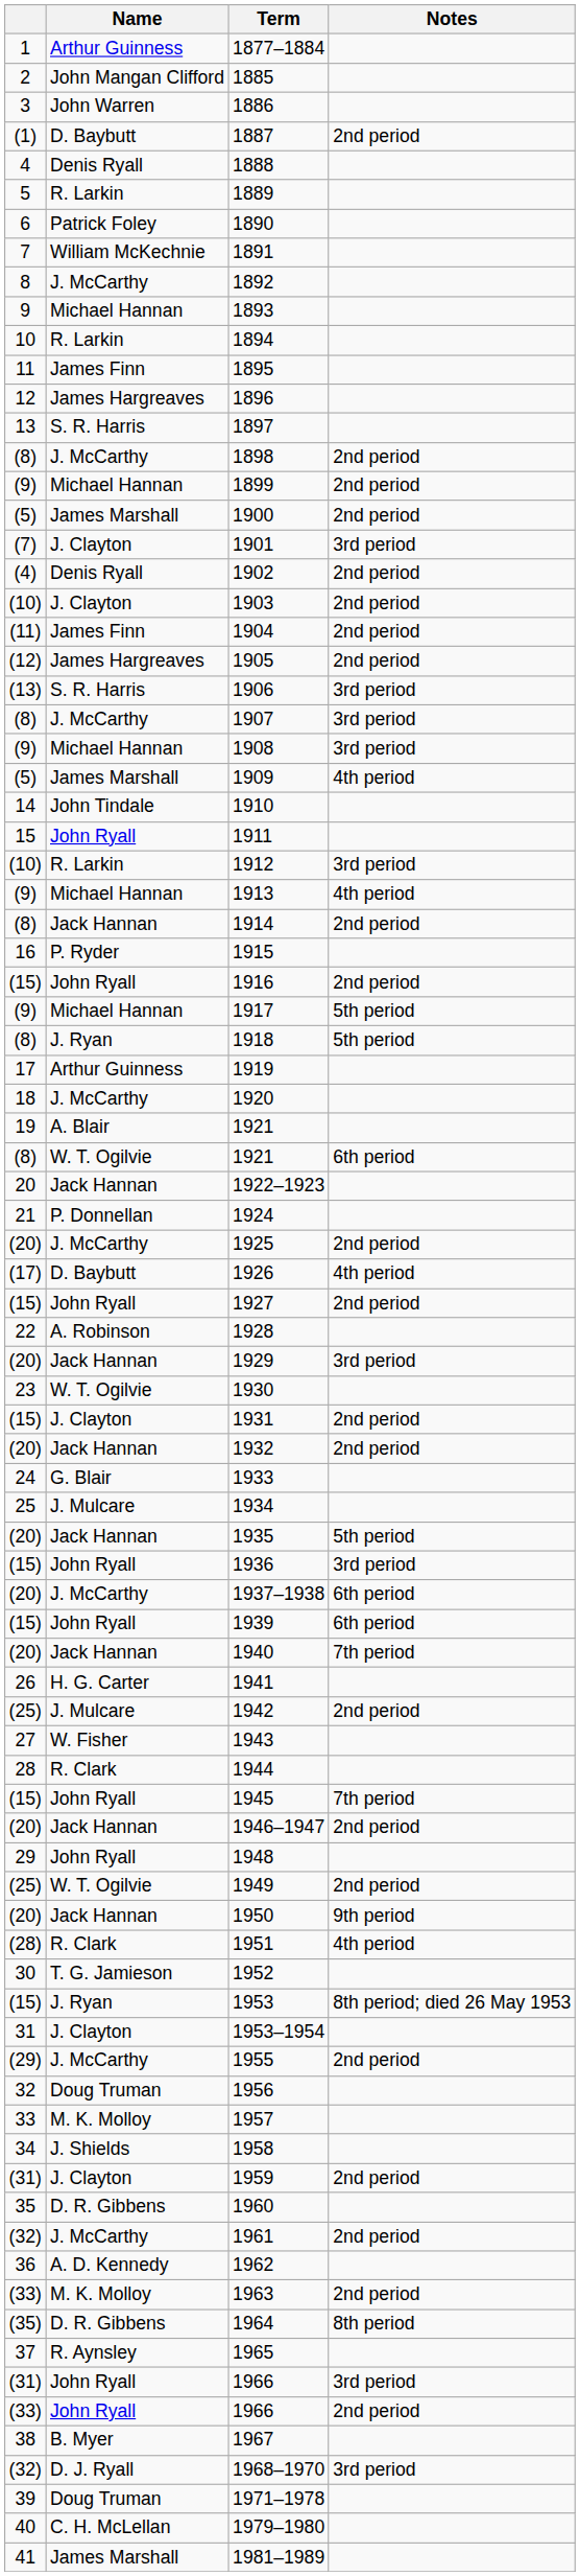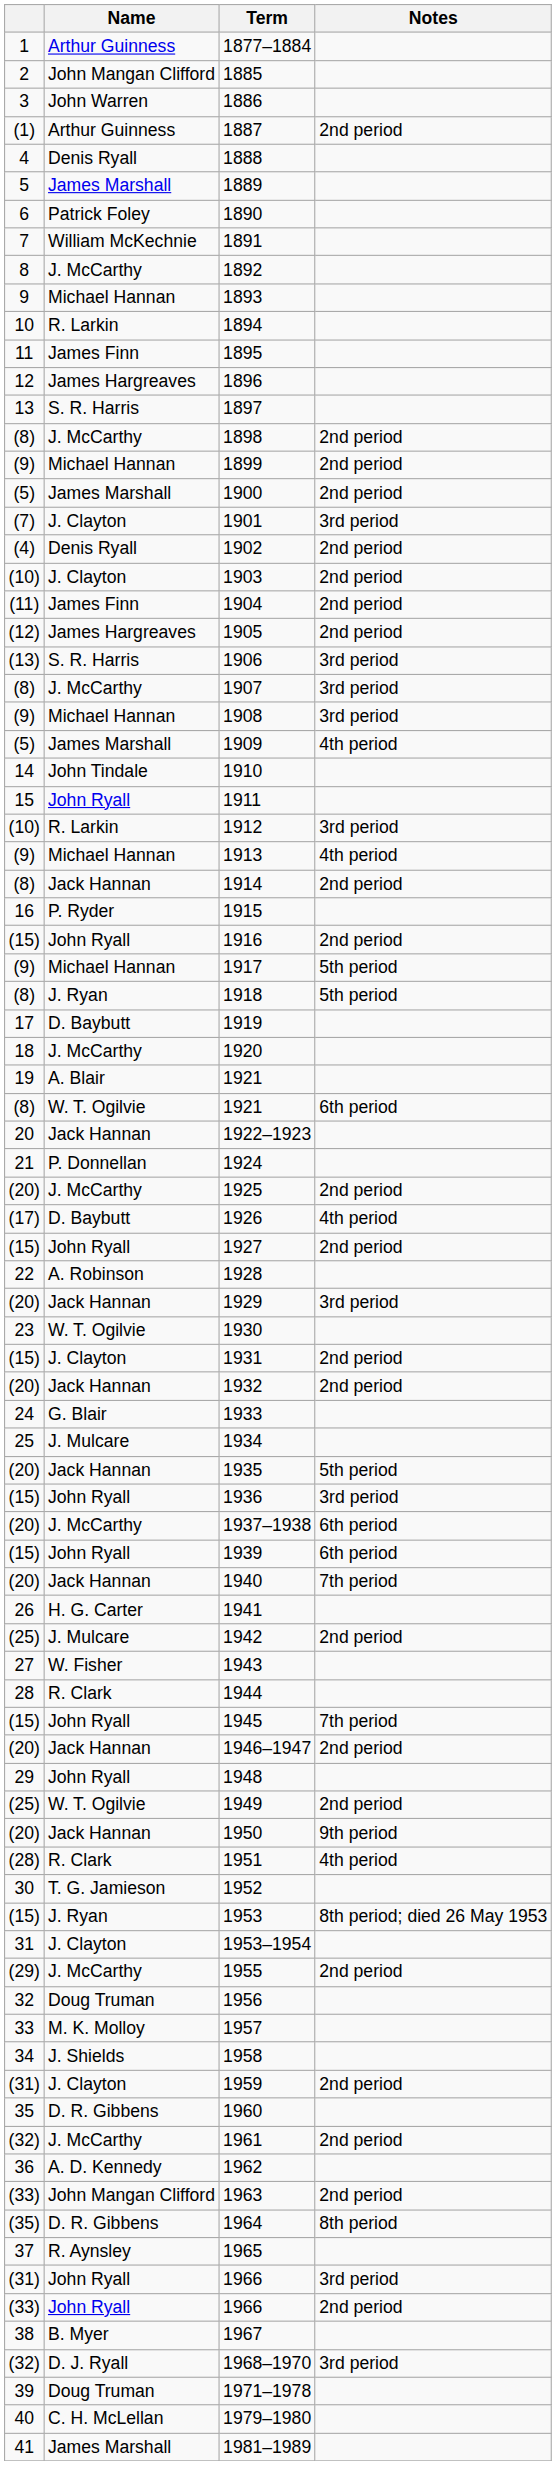 <table class="wikitable">
 <tr>
 <th></th>
 <th>Name</th>
 <th>Term</th>
 <th>Notes</th>
 </tr>
 <tr>
 <td align=center>1</td>
 <td><a href='#'>Arthur Guinness</a></td>
 <td>1877–1884</td>
 <td></td>
 </tr>
 <tr>
 <td align=center>2</td>
 <td>John Mangan Clifford</td>
 <td>1885</td>
 <td></td>
 </tr>
 <tr>
 <td align=center>3</td>
 <td>John Warren</td>
 <td>1886</td>
 <td></td>
 </tr>
 <tr>
 <td align=center>(1)</td>
-<td>D. Baybutt</td>
+<td>Arthur Guinness</td>
 <td>1887</td>
 <td>2nd period</td>
 </tr>
 <tr>
 <td align=center>4</td>
 <td>Denis Ryall</td>
 <td>1888</td>
 <td></td>
 </tr>
 <tr>
 <td align=center>5</td>
-<td>R. Larkin</td>
+<td><a href='#'>James Marshall</a></td>
 <td>1889</td>
 <td></td>
 </tr>
 <tr>
 <td align=center>6</td>
 <td>Patrick Foley</td>
 <td>1890</td>
 <td></td>
 </tr>
 <tr>
 <td align=center>7</td>
 <td>William McKechnie</td>
 <td>1891</td>
 <td></td>
 </tr>
 <tr>
 <td align=center>8</td>
 <td>J. McCarthy</td>
 <td>1892</td>
 <td></td>
 </tr>
 <tr>
 <td align=center>9</td>
 <td>Michael Hannan</td>
 <td>1893</td>
 <td></td>
 </tr>
 <tr>
 <td align=center>10</td>
 <td>R. Larkin</td>
 <td>1894</td>
 <td></td>
 </tr>
 <tr>
 <td align=center>11</td>
 <td>James Finn</td>
 <td>1895</td>
 <td></td>
 </tr>
 <tr>
 <td align=center>12</td>
 <td>James Hargreaves</td>
 <td>1896</td>
 <td></td>
 </tr>
 <tr>
 <td align=center>13</td>
 <td>S. R. Harris</td>
 <td>1897</td>
 <td></td>
 </tr>
 <tr>
 <td align=center>(8)</td>
 <td>J. McCarthy</td>
 <td>1898</td>
 <td>2nd period</td>
 </tr>
 <tr>
 <td align=center>(9)</td>
 <td>Michael Hannan</td>
 <td>1899</td>
 <td>2nd period</td>
 </tr>
 <tr>
 <td align=center>(5)</td>
 <td>James Marshall</td>
 <td>1900</td>
 <td>2nd period</td>
 </tr>
 <tr>
 <td align=center>(7)</td>
 <td>J. Clayton</td>
 <td>1901</td>
 <td>3rd period</td>
 </tr>
 <tr>
 <td align=center>(4)</td>
 <td>Denis Ryall</td>
 <td>1902</td>
 <td>2nd period</td>
 </tr>
 <tr>
 <td align=center>(10)</td>
 <td>J. Clayton</td>
 <td>1903</td>
 <td>2nd period</td>
 </tr>
 <tr>
 <td align=center>(11)</td>
 <td>James Finn</td>
 <td>1904</td>
 <td>2nd period</td>
 </tr>
 <tr>
 <td align=center>(12)</td>
 <td>James Hargreaves</td>
 <td>1905</td>
 <td>2nd period</td>
 </tr>
 <tr>
 <td align=center>(13)</td>
 <td>S. R. Harris</td>
 <td>1906</td>
 <td>3rd period</td>
 </tr>
 <tr>
 <td align=center>(8)</td>
 <td>J. McCarthy</td>
 <td>1907</td>
 <td>3rd period</td>
 </tr>
 <tr>
 <td align=center>(9)</td>
 <td>Michael Hannan</td>
 <td>1908</td>
 <td>3rd period</td>
 </tr>
 <tr>
 <td align=center>(5)</td>
 <td>James Marshall</td>
 <td>1909</td>
 <td>4th period</td>
 </tr>
 <tr>
 <td align=center>14</td>
 <td>John Tindale</td>
 <td>1910</td>
 <td></td>
 </tr>
 <tr>
 <td align=center>15</td>
 <td><a href='#'>John Ryall</a></td>
 <td>1911</td>
 <td></td>
 </tr>
 <tr>
 <td align=center>(10)</td>
 <td>R. Larkin</td>
 <td>1912</td>
 <td>3rd period</td>
 </tr>
 <tr>
 <td align=center>(9)</td>
 <td>Michael Hannan</td>
 <td>1913</td>
 <td>4th period</td>
 </tr>
 <tr>
 <td align=center>(8)</td>
 <td>Jack Hannan</td>
 <td>1914</td>
 <td>2nd period</td>
 </tr>
 <tr>
 <td align=center>16</td>
 <td>P. Ryder</td>
 <td>1915</td>
 <td></td>
 </tr>
 <tr>
 <td align=center>(15)</td>
 <td>John Ryall</td>
 <td>1916</td>
 <td>2nd period</td>
 </tr>
 <tr>
 <td align=center>(9)</td>
 <td>Michael Hannan</td>
 <td>1917</td>
 <td>5th period</td>
 </tr>
 <tr>
 <td align=center>(8)</td>
 <td>J. Ryan</td>
 <td>1918</td>
 <td>5th period</td>
 </tr>
 <tr>
 <td align=center>17</td>
-<td>Arthur Guinness</td>
+<td>D. Baybutt</td>
 <td>1919</td>
 <td></td>
 </tr>
 <tr>
 <td align=center>18</td>
 <td>J. McCarthy</td>
 <td>1920</td>
 <td></td>
 </tr>
 <tr>
 <td align=center>19</td>
 <td>A. Blair</td>
 <td>1921</td>
 <td></td>
 </tr>
 <tr>
 <td align=center>(8)</td>
 <td>W. T. Ogilvie</td>
 <td>1921</td>
 <td>6th period</td>
 </tr>
 <tr>
 <td align=center>20</td>
 <td>Jack Hannan</td>
 <td>1922–1923</td>
 <td></td>
 </tr>
 <tr>
 <td align=center>21</td>
 <td>P. Donnellan</td>
 <td>1924</td>
 <td></td>
 </tr>
 <tr>
 <td align=center>(20)</td>
 <td>J. McCarthy</td>
 <td>1925</td>
 <td>2nd period</td>
 </tr>
 <tr>
 <td align=center>(17)</td>
 <td>D. Baybutt</td>
 <td>1926</td>
 <td>4th period</td>
 </tr>
 <tr>
 <td align=center>(15)</td>
 <td>John Ryall</td>
 <td>1927</td>
 <td>2nd period</td>
 </tr>
 <tr>
 <td align=center>22</td>
 <td>A. Robinson</td>
 <td>1928</td>
 <td></td>
 </tr>
 <tr>
 <td align=center>(20)</td>
 <td>Jack Hannan</td>
 <td>1929</td>
 <td>3rd period</td>
 </tr>
 <tr>
 <td align=center>23</td>
 <td>W. T. Ogilvie</td>
 <td>1930</td>
 <td></td>
 </tr>
 <tr>
 <td align=center>(15)</td>
 <td>J. Clayton</td>
 <td>1931</td>
 <td>2nd period</td>
 </tr>
 <tr>
 <td align=center>(20)</td>
 <td>Jack Hannan</td>
 <td>1932</td>
 <td>2nd period</td>
 </tr>
 <tr>
 <td align=center>24</td>
 <td>G. Blair</td>
 <td>1933</td>
 <td></td>
 </tr>
 <tr>
 <td align=center>25</td>
 <td>J. Mulcare</td>
 <td>1934</td>
 <td></td>
 </tr>
 <tr>
 <td align=center>(20)</td>
 <td>Jack Hannan</td>
 <td>1935</td>
 <td>5th period</td>
 </tr>
 <tr>
 <td align=center>(15)</td>
 <td>John Ryall</td>
 <td>1936</td>
 <td>3rd period</td>
 </tr>
 <tr>
 <td align=center>(20)</td>
 <td>J. McCarthy</td>
 <td>1937–1938</td>
 <td>6th period</td>
 </tr>
 <tr>
 <td align=center>(15)</td>
 <td>John Ryall</td>
 <td>1939</td>
 <td>6th period</td>
 </tr>
 <tr>
 <td align=center>(20)</td>
 <td>Jack Hannan</td>
 <td>1940</td>
 <td>7th period</td>
 </tr>
 <tr>
 <td align=center>26</td>
 <td>H. G. Carter</td>
 <td>1941</td>
 <td></td>
 </tr>
 <tr>
 <td align=center>(25)</td>
 <td>J. Mulcare</td>
 <td>1942</td>
 <td>2nd period</td>
 </tr>
 <tr>
 <td align=center>27</td>
 <td>W. Fisher</td>
 <td>1943</td>
 <td></td>
 </tr>
 <tr>
 <td align=center>28</td>
 <td>R. Clark</td>
 <td>1944</td>
 <td></td>
 </tr>
 <tr>
 <td align=center>(15)</td>
 <td>John Ryall</td>
 <td>1945</td>
 <td>7th period</td>
 </tr>
 <tr>
 <td align=center>(20)</td>
 <td>Jack Hannan</td>
 <td>1946–1947</td>
 <td>2nd period</td>
 </tr>
 <tr>
 <td align=center>29</td>
 <td>John Ryall</td>
 <td>1948</td>
 <td></td>
 </tr>
 <tr>
 <td align=center>(25)</td>
 <td>W. T. Ogilvie</td>
 <td>1949</td>
 <td>2nd period</td>
 </tr>
 <tr>
 <td align=center>(20)</td>
 <td>Jack Hannan</td>
 <td>1950</td>
 <td>9th period</td>
 </tr>
 <tr>
 <td align=center>(28)</td>
 <td>R. Clark</td>
 <td>1951</td>
 <td>4th period</td>
 </tr>
 <tr>
 <td align=center>30</td>
 <td>T. G. Jamieson</td>
 <td>1952</td>
 <td></td>
 </tr>
 <tr>
 <td align=center>(15)</td>
 <td>J. Ryan</td>
 <td>1953</td>
 <td>8th period; died 26 May 1953</td>
 </tr>
 <tr>
 <td align=center>31</td>
 <td>J. Clayton</td>
 <td>1953–1954</td>
 <td></td>
 </tr>
 <tr>
 <td align=center>(29)</td>
 <td>J. McCarthy</td>
 <td>1955</td>
 <td>2nd period</td>
 </tr>
 <tr>
 <td align=center>32</td>
 <td>Doug Truman</td>
 <td>1956</td>
 <td></td>
 </tr>
 <tr>
 <td align=center>33</td>
 <td>M. K. Molloy</td>
 <td>1957</td>
 <td></td>
 </tr>
 <tr>
 <td align=center>34</td>
 <td>J. Shields</td>
 <td>1958</td>
 <td></td>
 </tr>
 <tr>
 <td align=center>(31)</td>
 <td>J. Clayton</td>
 <td>1959</td>
 <td>2nd period</td>
 </tr>
 <tr>
 <td align=center>35</td>
 <td>D. R. Gibbens</td>
 <td>1960</td>
 <td></td>
 </tr>
 <tr>
 <td align=center>(32)</td>
 <td>J. McCarthy</td>
 <td>1961</td>
 <td>2nd period</td>
 </tr>
 <tr>
 <td align=center>36</td>
 <td>A. D. Kennedy</td>
 <td>1962</td>
 <td></td>
 </tr>
 <tr>
 <td align=center>(33)</td>
-<td>M. K. Molloy</td>
+<td>John Mangan Clifford</td>
 <td>1963</td>
 <td>2nd period</td>
 </tr>
 <tr>
 <td align=center>(35)</td>
 <td>D. R. Gibbens</td>
 <td>1964</td>
 <td>8th period</td>
 </tr>
 <tr>
 <td align=center>37</td>
 <td>R. Aynsley</td>
 <td>1965</td>
 <td></td>
 </tr>
 <tr>
 <td align=center>(31)</td>
 <td>John Ryall</td>
 <td>1966</td>
 <td>3rd period</td>
 </tr>
 <tr>
 <td align=center>(33)</td>
 <td><a href='#'>John Ryall</a></td>
 <td>1966</td>
 <td>2nd period</td>
 </tr>
 <tr>
 <td align=center>38</td>
 <td>B. Myer</td>
 <td>1967</td>
 <td></td>
 </tr>
 <tr>
 <td align=center>(32)</td>
 <td>D. J. Ryall</td>
 <td>1968–1970</td>
 <td>3rd period</td>
 </tr>
 <tr>
 <td align=center>39</td>
 <td>Doug Truman</td>
 <td>1971–1978</td>
 <td></td>
 </tr>
 <tr>
 <td align=center>40</td>
 <td>C. H. McLellan</td>
 <td>1979–1980</td>
 <td></td>
 </tr>
 <tr>
 <td align=center>41</td>
 <td>James Marshall</td>
 <td>1981–1989</td>
 <td></td>
 </tr>
 </table>
